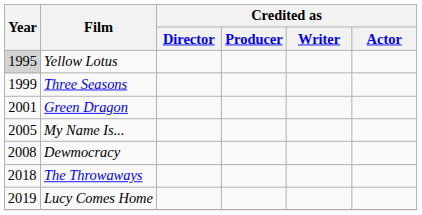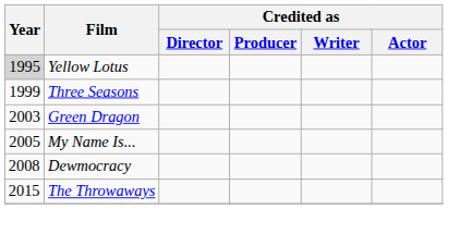 <table class="wikitable">
 <tr>
 <th rowspan="2" width="33">Year</th>
 <th rowspan="2">Film</th>
 <th colspan="4">Credited as</th>
 </tr>
 <tr>
 <th width=65><a href='#'>Director</a></th>
 <th width=65><a href='#'>Producer</a></th>
 <th width=65><a href='#'>Writer</a></th>
 <th width=65><a href='#'>Actor</a></th>
 </tr>
 <tr align="center">
 <td align="center" style="background: lightgrey;">1995</td>
 <td align="left"><em>Yellow Lotus</em></td>
 <td></td>
 <td></td>
 <td></td>
 <td></td>
 </tr>
 <tr align="center">
 <td align="center">1999</td>
 <td align="left"><em><a href='#'>Three Seasons</a></em></td>
 <td></td>
 <td></td>
 <td></td>
 <td></td>
 </tr>
 <tr align="center">
-<td align="center">2001</td>
+<td align="center">2003</td>
 <td align="left"><em><a href='#'>Green Dragon</a></em></td>
 <td></td>
 <td></td>
 <td></td>
 <td></td>
 </tr>
 <tr align="center">
 <td align="center">2005</td>
 <td align="left"><em>My Name Is...</em></td>
 <td></td>
 <td></td>
 <td></td>
 <td></td>
 </tr>
 <tr>
 <td>2008</td>
 <td><em>Dewmocracy</em></td>
 <td></td>
 <td></td>
 <td></td>
 <td></td>
 </tr>
 <tr>
-<td>2018</td>
+<td>2015</td>
 <td><em><a href='#'>The Throwaways</a></em></td>
-<td></td>
-<td></td>
-<td></td>
-<td></td>
-</tr>
-<tr>
-<td>2019</td>
-<td><em>Lucy Comes Home</em></td>
 <td></td>
 <td></td>
 <td></td>
 <td></td>
 </tr>
 <tr>
 </tr>
 </table>
